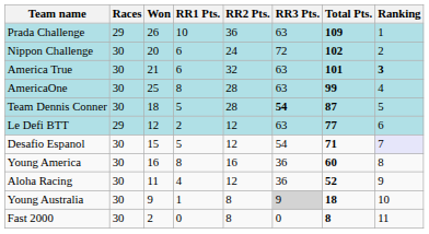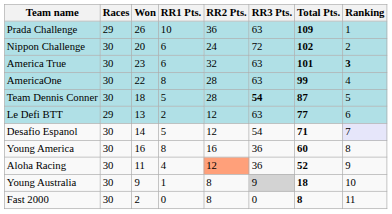 <table class="wikitable">
 <tr>
 <th>Team name</th>
 <th>Races</th>
 <th>Won</th>
 <th>RR1 Pts.</th>
 <th>RR2 Pts.</th>
 <th>RR3 Pts.</th>
 <th>Total Pts.</th>
 <th>Ranking</th>
 </tr>
 <tr style="background: #B0E0E6;">
 <td> Prada Challenge</td>
 <td>29</td>
 <td>26</td>
 <td>10</td>
 <td>36</td>
 <td>63</td>
 <td><strong>109</strong></td>
 <td>1</td>
 </tr>
 <tr style="background: #B0E0E6;">
 <td> Nippon Challenge</td>
 <td>30</td>
 <td>20</td>
 <td>6</td>
 <td>24</td>
 <td>72</td>
 <td><strong>102</strong></td>
 <td>2</td>
 </tr>
 <tr style="background: #B0E0E6;">
 <td> America True</td>
 <td>30</td>
-<td>21</td>
+<td>23</td>
 <td>6</td>
 <td>32</td>
 <td>63</td>
 <td><strong>101</strong></td>
 <td><strong>3</strong></td>
 </tr>
 <tr style="background: #B0E0E6;">
 <td> AmericaOne</td>
 <td>30</td>
-<td>25</td>
+<td>22</td>
 <td>8</td>
 <td>28</td>
 <td>63</td>
 <td><strong>99</strong></td>
 <td>4</td>
 </tr>
 <tr style="background: #B0E0E6;">
 <td> Team Dennis Conner</td>
 <td>30</td>
 <td>18</td>
 <td>5</td>
 <td>28</td>
 <td><strong>54</strong></td>
 <td><strong>87</strong></td>
 <td>5</td>
 </tr>
 <tr style="background: #B0E0E6;">
 <td> Le Defi BTT</td>
 <td>29</td>
-<td>12</td>
+<td>13</td>
 <td>2</td>
 <td>12</td>
 <td>63</td>
 <td><strong>77</strong></td>
 <td>6</td>
 </tr>
 <tr>
 <td> Desafio Espanol</td>
 <td>30</td>
-<td>15</td>
+<td>14</td>
 <td>5</td>
 <td>12</td>
 <td>54</td>
 <td><strong>71</strong></td>
 <td style="background: lavender;">7</td>
 </tr>
 <tr>
 <td> Young America</td>
 <td>30</td>
 <td>16</td>
 <td>8</td>
 <td>16</td>
 <td>36</td>
 <td><strong>60</strong></td>
 <td>8</td>
 </tr>
 <tr>
 <td> Aloha Racing</td>
 <td>30</td>
 <td>11</td>
 <td>4</td>
-<td>12</td>
+<td style="background: lightsalmon;">12</td>
 <td>36</td>
 <td><strong>52</strong></td>
 <td>9</td>
 </tr>
 <tr>
 <td> Young Australia</td>
 <td>30</td>
 <td>9</td>
 <td>1</td>
 <td>8</td>
 <td style="background: lightgrey;">9</td>
 <td><strong>18</strong></td>
 <td>10</td>
 </tr>
 <tr>
 <td> Fast 2000</td>
 <td>30</td>
 <td>2</td>
 <td>0</td>
 <td>8</td>
 <td>0</td>
 <td><strong>8</strong></td>
 <td>11</td>
 </tr>
 </table>
